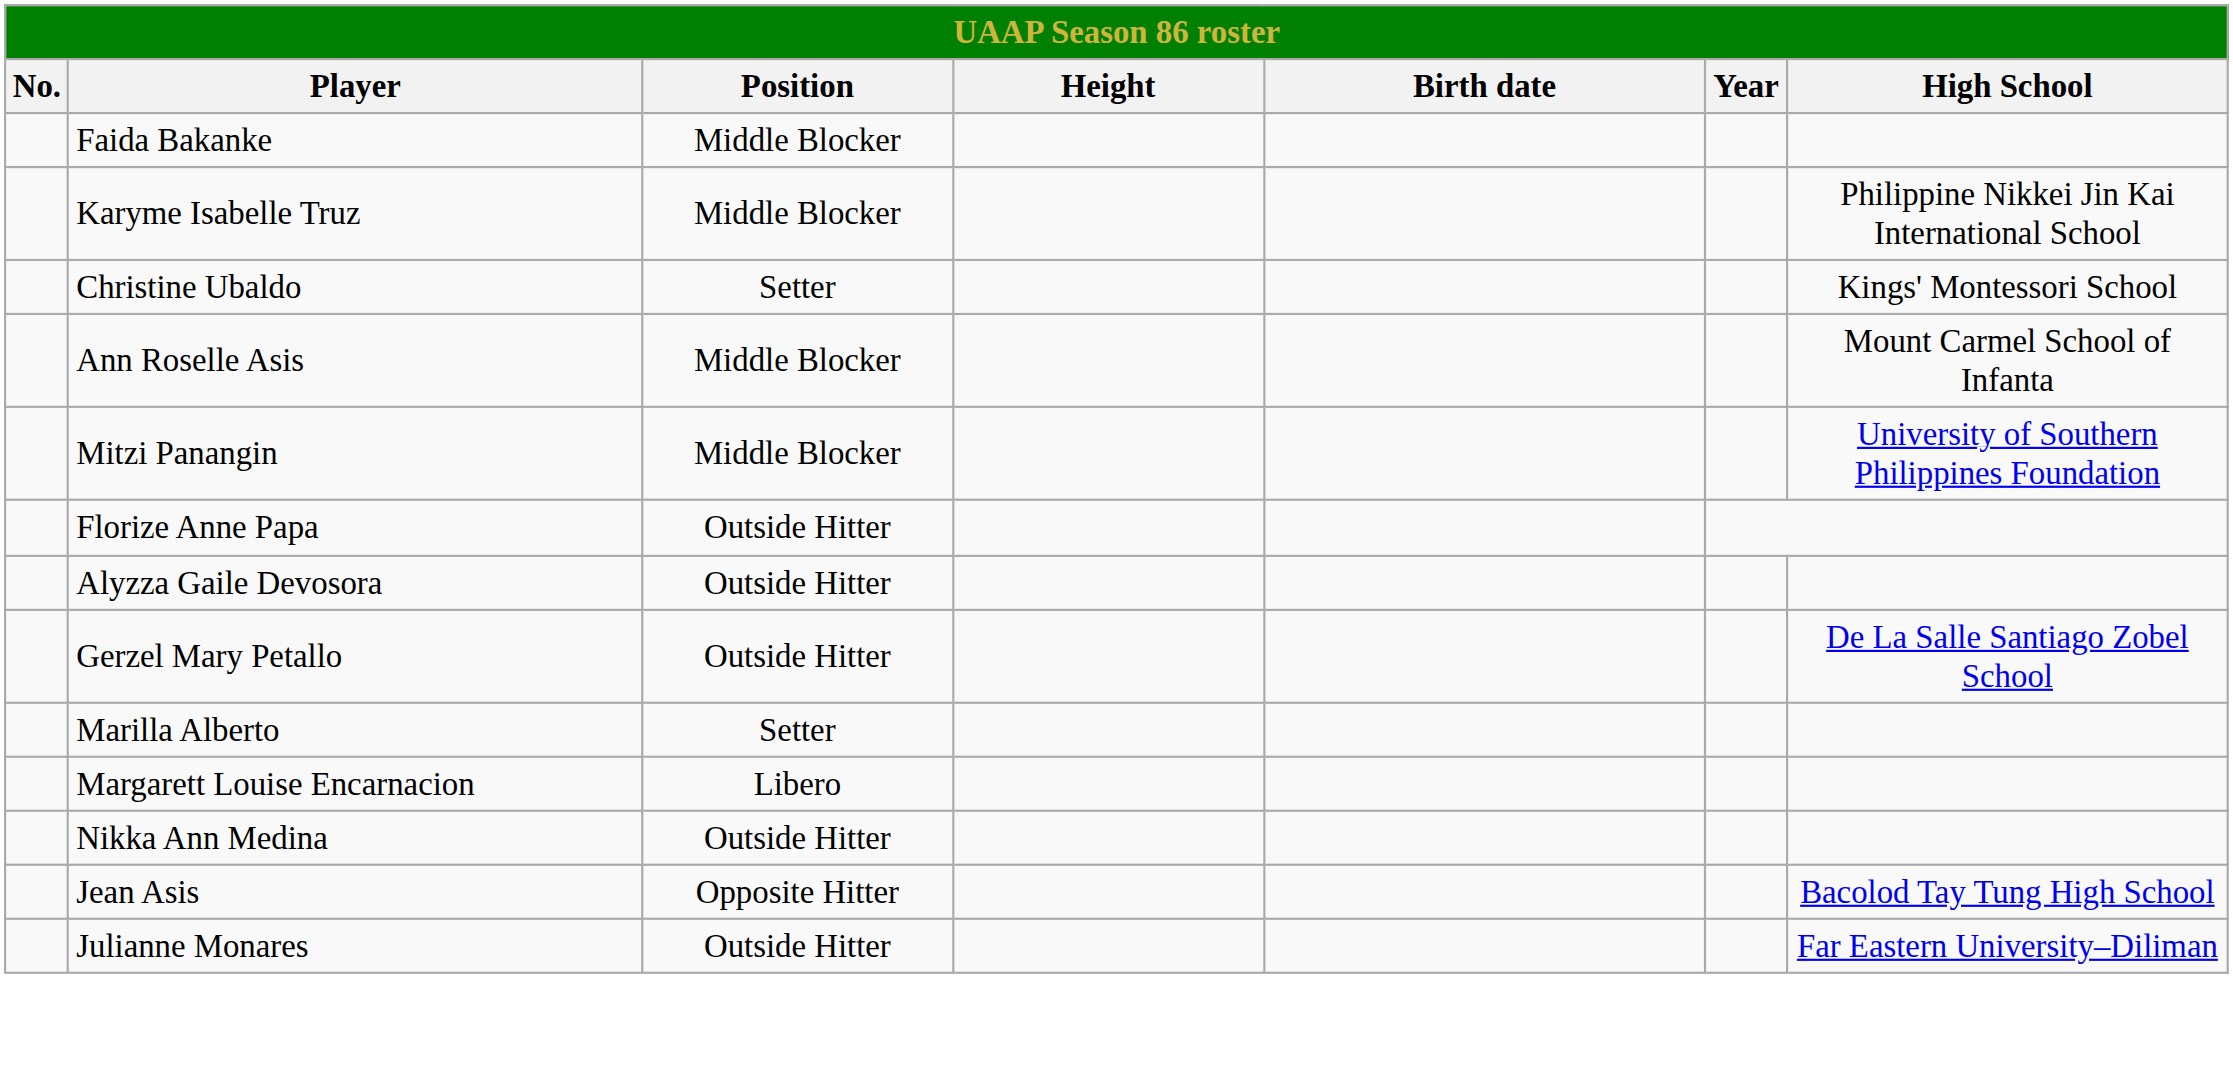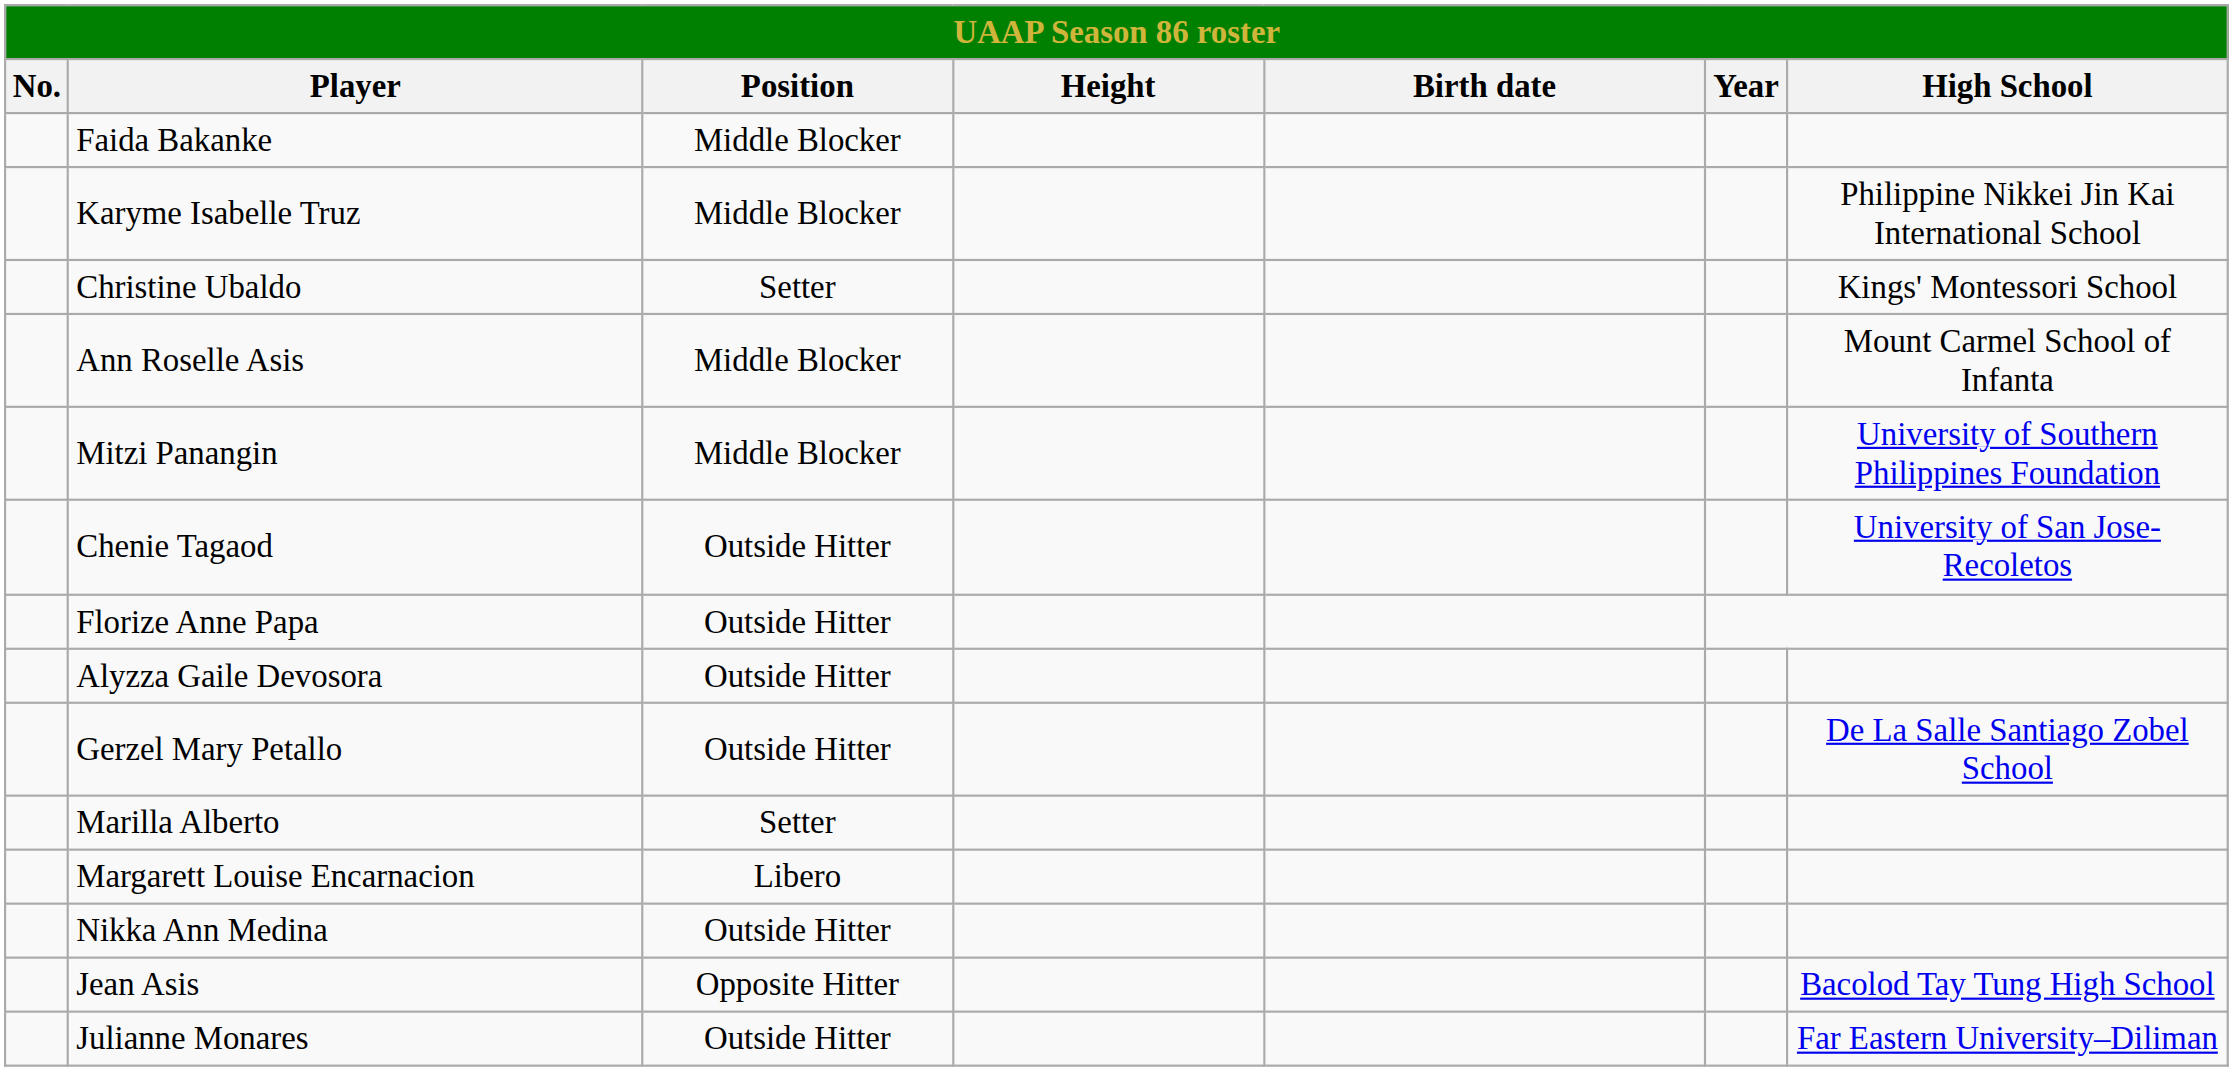 <table class="wikitable sortable" style="font-size:95%; text-align:left;">
 <tr>
 <th colspan="7" style= "background: green; color: #CFB53B; text-align: center"><strong>UAAP Season 86 roster</strong></th>
 </tr>
 <tr style="background:#FFFFFF;">
 <th style= "align=center; width:1em;">No.</th>
 <th style= "align=center;width:17em;">Player</th>
 <th style= "align=center; width:9em;">Position</th>
 <th style= "align=center; width:9em;">Height</th>
 <th style= "align=center; width:13em;">Birth date</th>
 <th style= "align=center; width:1em;">Year</th>
 <th style= "align=center; width:13em;">High School</th>
 </tr>
 <tr align=center>
 <td></td>
 <td align=left>Faida Bakanke</td>
 <td>Middle Blocker</td>
 <td></td>
 <td align=right></td>
 <td></td>
 <td></td>
 </tr>
 <tr align=center>
 <td></td>
 <td align=left>Karyme Isabelle Truz</td>
 <td>Middle Blocker</td>
 <td></td>
 <td></td>
 <td></td>
 <td>Philippine Nikkei Jin Kai International School</td>
 </tr>
 <tr align=center>
 <td></td>
 <td align=left>Christine Ubaldo</td>
 <td>Setter</td>
 <td></td>
 <td align=right></td>
 <td></td>
 <td>Kings' Montessori School</td>
 </tr>
 <tr align=center>
 <td></td>
 <td align=left>Ann Roselle Asis</td>
 <td>Middle Blocker</td>
 <td></td>
 <td align=right></td>
 <td></td>
 <td>Mount Carmel School of Infanta</td>
 </tr>
 <tr align=center>
 <td></td>
 <td align=left>Mitzi Panangin</td>
 <td>Middle Blocker</td>
 <td></td>
 <td align=right></td>
 <td></td>
 <td><a href='#'>University of Southern Philippines Foundation</a></td>
+</tr>
+<tr align=center>
+<td></td>
+<td align=left>Chenie Tagaod</td>
+<td>Outside Hitter</td>
+<td></td>
+<td align=right></td>
+<td></td>
+<td><a href='#'>University of San Jose-Recoletos</a></td>
 </tr>
 <tr align=center>
 <td></td>
 <td align=left>Florize Anne Papa</td>
 <td>Outside Hitter</td>
 <td align=right></td>
 <td></td>
 </tr>
 <tr align=center>
 <td></td>
 <td align=left>Alyzza Gaile Devosora</td>
 <td>Outside Hitter</td>
 <td></td>
 <td></td>
 <td></td>
 <td></td>
 </tr>
 <tr align=center>
 <td></td>
 <td align=left>Gerzel Mary Petallo</td>
 <td>Outside Hitter</td>
 <td></td>
 <td align=right></td>
 <td></td>
 <td><a href='#'>De La Salle Santiago Zobel School</a></td>
 </tr>
 <tr align=center>
 <td></td>
 <td align=left>Marilla Alberto</td>
 <td>Setter</td>
 <td></td>
 <td></td>
 <td></td>
 <td></td>
 </tr>
 <tr align=center>
 <td></td>
 <td align=left>Margarett Louise Encarnacion</td>
 <td>Libero</td>
 <td></td>
 <td></td>
 <td></td>
 <td></td>
 </tr>
 <tr align=center>
 <td></td>
 <td align=left>Nikka Ann Medina</td>
 <td>Outside Hitter</td>
 <td></td>
 <td></td>
 <td></td>
 <td></td>
 </tr>
 <tr align=center>
 <td></td>
 <td align=left>Jean Asis</td>
 <td>Opposite Hitter</td>
 <td></td>
 <td align=right></td>
 <td></td>
 <td><a href='#'>Bacolod Tay Tung High School</a></td>
 </tr>
 <tr align=center>
 <td></td>
 <td align=left>Julianne Monares</td>
 <td>Outside Hitter</td>
 <td></td>
 <td></td>
 <td></td>
 <td><a href='#'>Far Eastern University–Diliman</a></td>
 </tr>
 </table>
